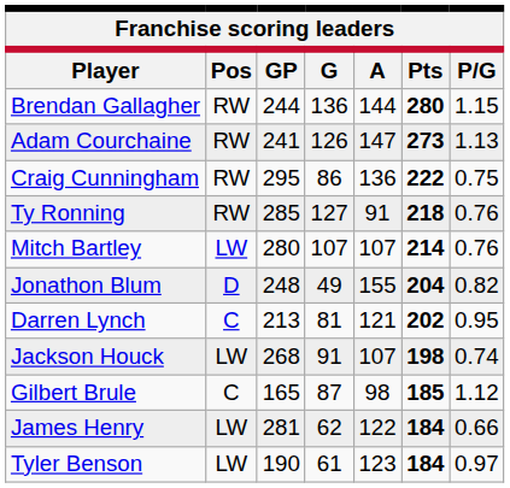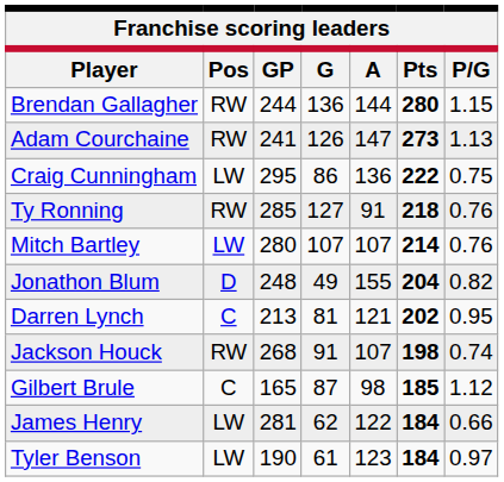 <table class="wikitable" style="text-align:center">
 <tr>
 <th colspan="7" style="border-top:#000000 5px solid; border-bottom:#C60C30 5px solid;">Franchise scoring leaders</th>
 </tr>
 <tr>
 <th align="left">Player</th>
 <th>Pos</th>
 <th>GP</th>
 <th>G</th>
 <th>A</th>
 <th>Pts</th>
 <th>P/G</th>
 </tr>
 <tr>
 <td align="left"><a href='#'>Brendan Gallagher</a></td>
 <td>RW</td>
 <td>244</td>
 <td>136</td>
 <td>144</td>
 <td><strong>280</strong></td>
 <td>1.15</td>
 </tr>
 <tr bgcolor="#eeeeee">
 <td align="left"><a href='#'>Adam Courchaine</a></td>
 <td>RW</td>
 <td>241</td>
 <td>126</td>
 <td>147</td>
 <td><strong>273</strong></td>
 <td>1.13</td>
 </tr>
 <tr>
 <td align="left"><a href='#'>Craig Cunningham</a></td>
-<td>RW</td>
+<td>LW</td>
 <td>295</td>
 <td>86</td>
 <td>136</td>
 <td><strong>222</strong></td>
 <td>0.75</td>
 </tr>
 <tr bgcolor="#eeeeee">
 <td align="left"><a href='#'>Ty Ronning</a></td>
 <td>RW</td>
 <td>285</td>
 <td>127</td>
 <td>91</td>
 <td><strong>218</strong></td>
 <td>0.76</td>
 </tr>
 <tr>
 <td align="left"><a href='#'>Mitch Bartley</a></td>
 <td><a href='#'>LW</a></td>
 <td>280</td>
 <td>107</td>
 <td>107</td>
 <td><strong>214</strong></td>
 <td>0.76</td>
 </tr>
 <tr bgcolor="#eeeeee">
 <td align="left"><a href='#'>Jonathon Blum</a></td>
 <td><a href='#'>D</a></td>
 <td>248</td>
 <td>49</td>
 <td>155</td>
 <td><strong>204</strong></td>
 <td>0.82</td>
 </tr>
 <tr>
 <td align="left"><a href='#'>Darren Lynch</a></td>
 <td><a href='#'>C</a></td>
 <td>213</td>
 <td>81</td>
 <td>121</td>
 <td><strong>202</strong></td>
 <td>0.95</td>
 </tr>
 <tr bgcolor="#eeeeee">
 <td align="left"><a href='#'>Jackson Houck</a></td>
-<td>LW</td>
+<td>RW</td>
 <td>268</td>
 <td>91</td>
 <td>107</td>
 <td><strong>198</strong></td>
 <td>0.74</td>
 </tr>
 <tr>
 <td align="left"><a href='#'>Gilbert Brule</a></td>
 <td>C</td>
 <td>165</td>
 <td>87</td>
 <td>98</td>
 <td><strong>185</strong></td>
 <td>1.12</td>
 </tr>
 <tr bgcolor="#eeeeee">
 <td align="left"><a href='#'>James Henry</a></td>
 <td>LW</td>
 <td>281</td>
 <td>62</td>
 <td>122</td>
 <td><strong>184</strong></td>
 <td>0.66</td>
 </tr>
 <tr>
 <td align="left"><a href='#'>Tyler Benson</a></td>
 <td>LW</td>
 <td>190</td>
 <td>61</td>
 <td>123</td>
 <td><strong>184</strong></td>
 <td>0.97</td>
 </tr>
 </table>
